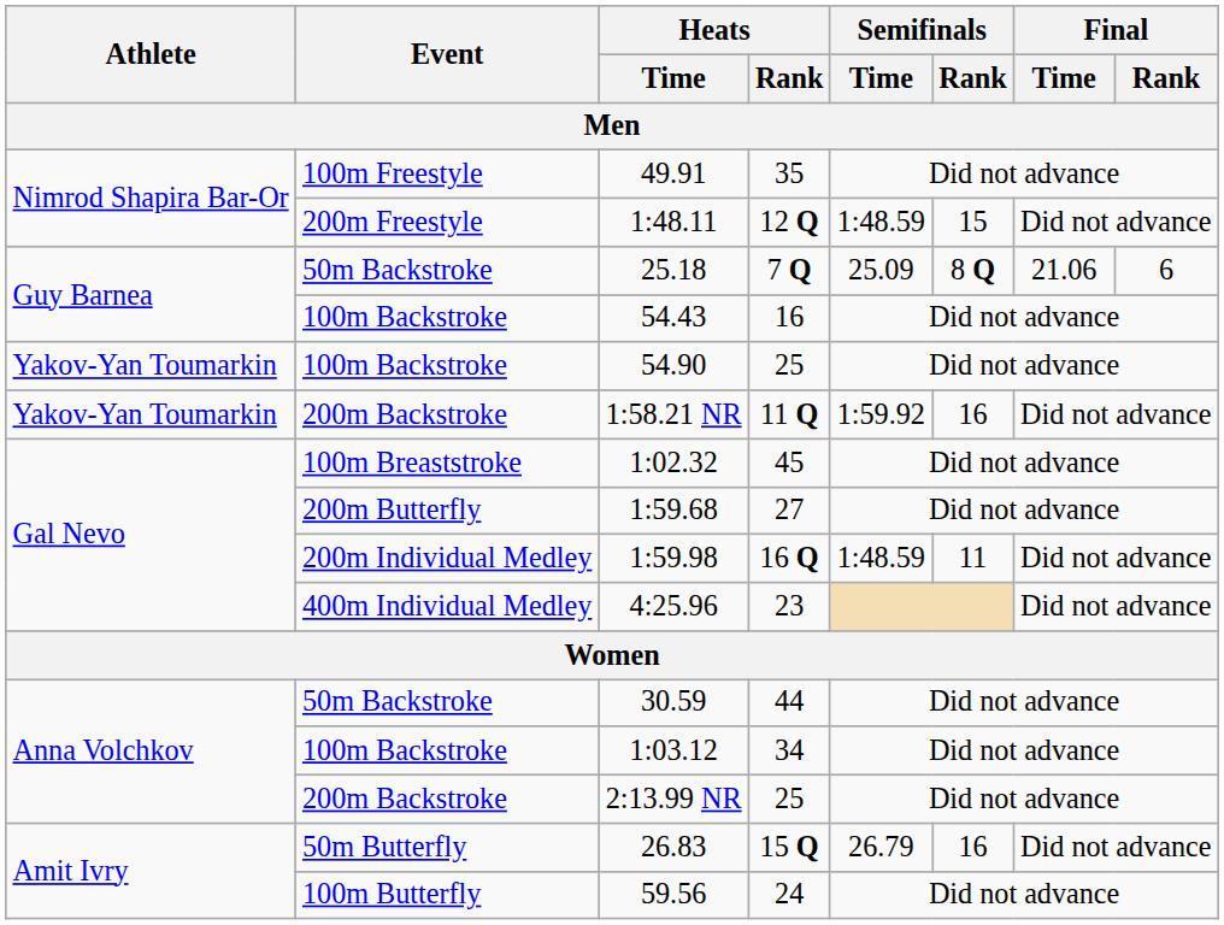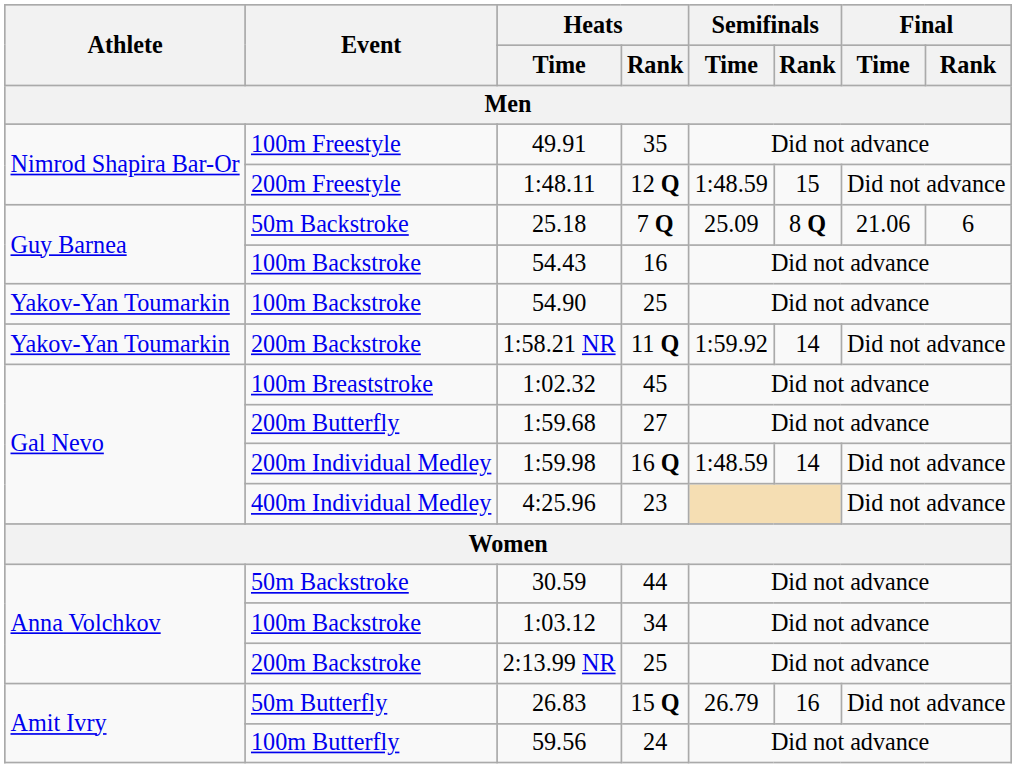 <table class=wikitable style="font-size:90%">
 <tr>
 <th rowspan="2">Athlete</th>
 <th rowspan="2">Event</th>
 <th colspan="2">Heats</th>
 <th colspan="2">Semifinals</th>
 <th colspan="2">Final</th>
 </tr>
 <tr>
 <th>Time</th>
 <th>Rank</th>
 <th>Time</th>
 <th>Rank</th>
 <th>Time</th>
 <th>Rank</th>
 </tr>
 <tr>
 <th colspan=8>Men</th>
 </tr>
 <tr>
 <td rowspan="2"><a href='#'>Nimrod Shapira Bar-Or</a></td>
 <td><a href='#'>100m Freestyle</a></td>
 <td align=center>49.91</td>
 <td align=center>35</td>
 <td colspan=4 align=center>Did not advance</td>
 </tr>
 <tr>
 <td><a href='#'>200m Freestyle</a></td>
 <td align=center>1:48.11</td>
 <td align=center>12 <strong>Q</strong></td>
 <td align=center>1:48.59</td>
 <td align=center>15</td>
 <td colspan=2 align=center>Did not advance</td>
 </tr>
 <tr>
 <td rowspan="2"><a href='#'>Guy Barnea</a></td>
 <td><a href='#'>50m Backstroke</a></td>
 <td align=center>25.18</td>
 <td align=center>7 <strong>Q</strong></td>
 <td align=center>25.09</td>
 <td align=center>8 <strong>Q</strong></td>
 <td align=center>21.06</td>
 <td align=center>6</td>
 </tr>
 <tr>
 <td><a href='#'>100m Backstroke</a></td>
 <td align=center>54.43</td>
 <td align=center>16</td>
 <td colspan=4 align=center>Did not advance</td>
 </tr>
 <tr>
 <td rowspan="1"><a href='#'>Yakov-Yan Toumarkin</a></td>
 <td><a href='#'>100m Backstroke</a></td>
 <td align=center>54.90</td>
 <td align=center>25</td>
 <td colspan=4 align=center>Did not advance</td>
 </tr>
 <tr>
 <td rowspan="1"><a href='#'>Yakov-Yan Toumarkin</a></td>
 <td><a href='#'>200m Backstroke</a></td>
 <td align=center>1:58.21 <a href='#'>NR</a></td>
 <td align=center>11 <strong>Q</strong></td>
 <td align=center>1:59.92</td>
-<td align=center>16</td>
+<td align=center>14</td>
 <td colspan=2 align=center>Did not advance</td>
 </tr>
 <tr>
 <td rowspan="4"><a href='#'>Gal Nevo</a></td>
 <td><a href='#'>100m Breaststroke</a></td>
 <td align=center>1:02.32</td>
 <td align=center>45</td>
 <td colspan=4 align=center>Did not advance</td>
 </tr>
 <tr>
 <td><a href='#'>200m Butterfly</a></td>
 <td align=center>1:59.68</td>
 <td align=center>27</td>
 <td colspan=4 align=center>Did not advance</td>
 </tr>
 <tr>
 <td><a href='#'>200m Individual Medley</a></td>
 <td align=center>1:59.98</td>
 <td align=center>16 <strong>Q</strong></td>
 <td align=center>1:48.59</td>
-<td align=center>11</td>
+<td align=center>14</td>
 <td colspan=2 align=center>Did not advance</td>
 </tr>
 <tr>
 <td><a href='#'>400m Individual Medley</a></td>
 <td align=center>4:25.96</td>
 <td align=center>23</td>
 <td colspan=2 align=center bgcolor="wheat"></td>
 <td colspan=2 align=center>Did not advance</td>
 </tr>
 <tr>
 <th colspan=8>Women</th>
 </tr>
 <tr>
 <td rowspan="3"><a href='#'>Anna Volchkov</a></td>
 <td><a href='#'>50m Backstroke</a></td>
 <td align=center>30.59</td>
 <td align=center>44</td>
 <td colspan=4 align=center>Did not advance</td>
 </tr>
 <tr>
 <td><a href='#'>100m Backstroke</a></td>
 <td align=center>1:03.12</td>
 <td align=center>34</td>
 <td colspan=4 align=center>Did not advance</td>
 </tr>
 <tr>
 <td><a href='#'>200m Backstroke</a></td>
 <td align=center>2:13.99 <a href='#'>NR</a></td>
 <td align=center>25</td>
 <td colspan=4 align=center>Did not advance</td>
 </tr>
 <tr>
 <td rowspan="2"><a href='#'>Amit Ivry</a></td>
 <td><a href='#'>50m Butterfly</a></td>
 <td align=center>26.83</td>
 <td align=center>15 <strong>Q</strong></td>
 <td align=center>26.79</td>
 <td align=center>16</td>
 <td colspan=2 align=center>Did not advance</td>
 </tr>
 <tr>
 <td><a href='#'>100m Butterfly</a></td>
 <td align=center>59.56</td>
 <td align=center>24</td>
 <td colspan=4 align=center>Did not advance</td>
 </tr>
 </table>
